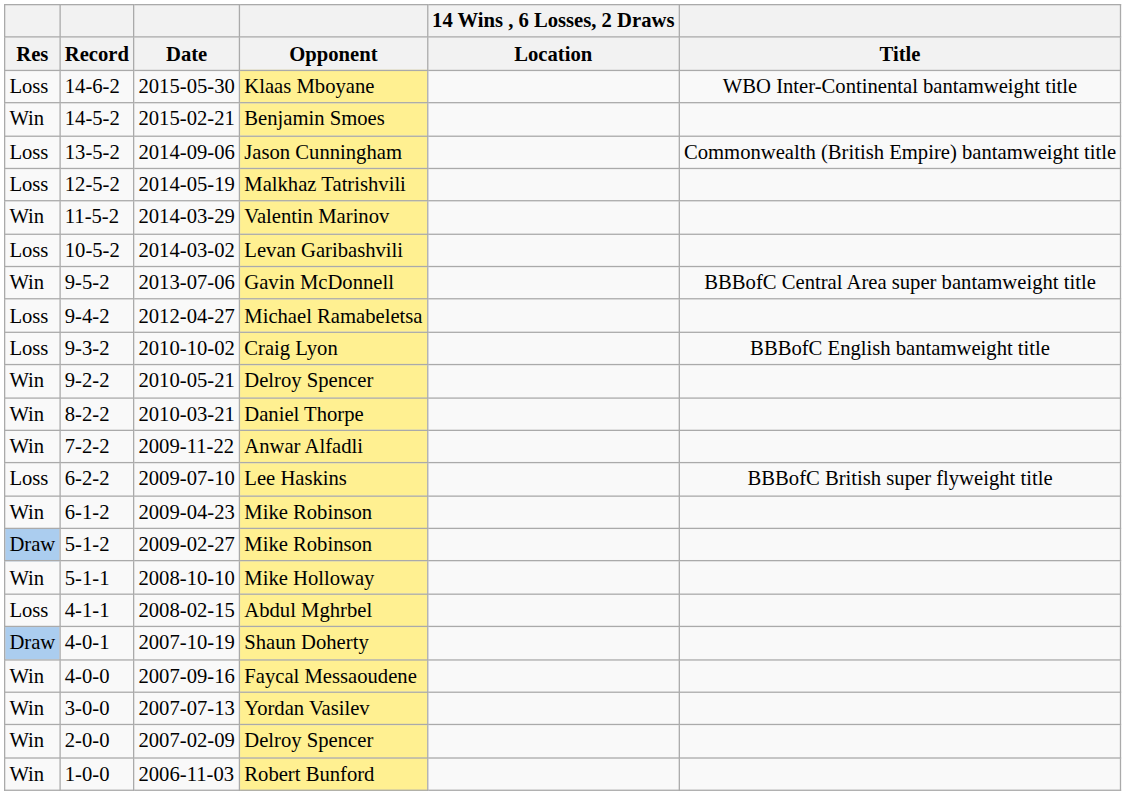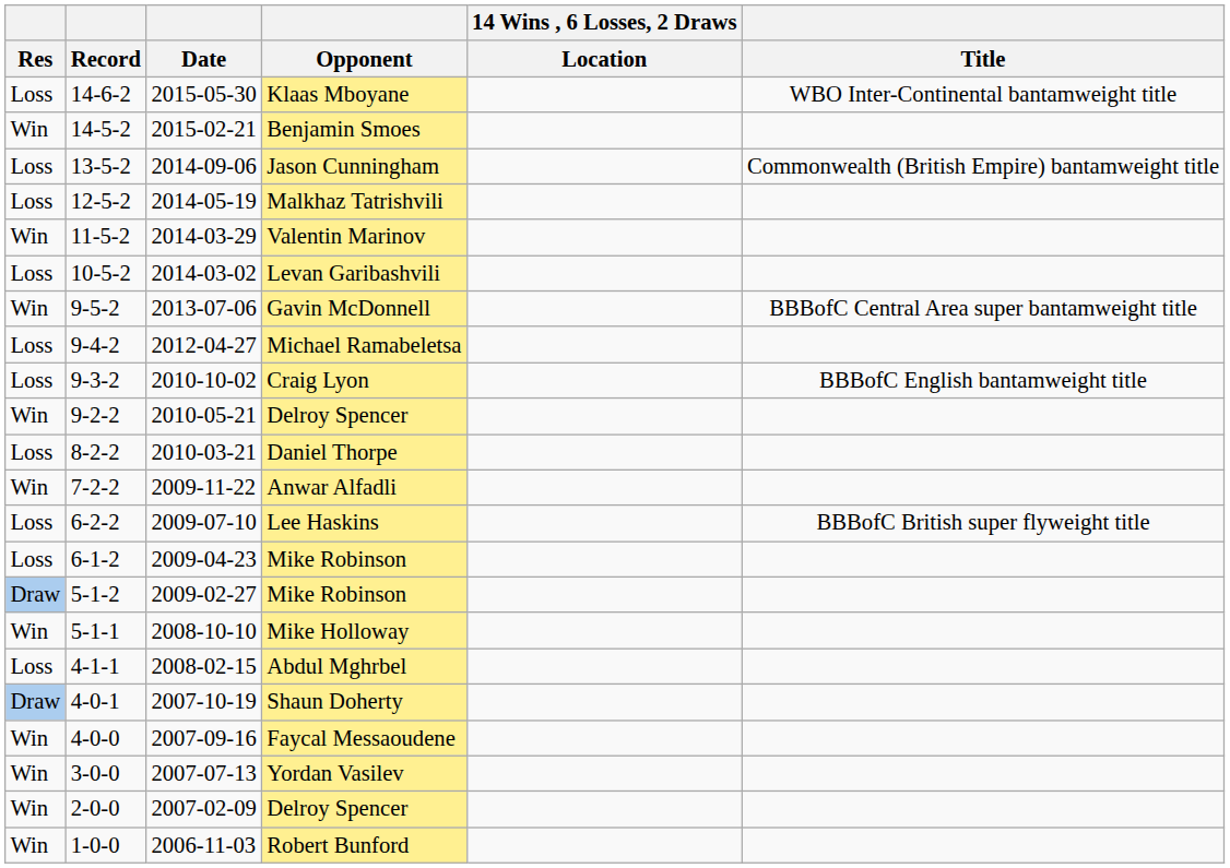 <table class="wikitable">
 <tr>
 <th></th>
 <th></th>
 <th></th>
 <th></th>
 <th>14 Wins , 6 Losses, 2 Draws</th>
 <th></th>
 </tr>
 <tr>
 <th>Res</th>
 <th>Record</th>
 <th>Date</th>
 <th>Opponent</th>
 <th>Location</th>
 <th>Title</th>
 </tr>
 <tr>
 <td>Loss</td>
 <td>14-6-2</td>
 <td>2015-05-30</td>
 <td style="background:#FFF091;">Klaas Mboyane</td>
 <td></td>
 <td align=center>WBO Inter-Continental bantamweight title</td>
 </tr>
 <tr>
 <td>Win</td>
 <td>14-5-2</td>
 <td>2015-02-21</td>
 <td style="background:#FFF091;">Benjamin Smoes</td>
 <td></td>
 <td></td>
 </tr>
 <tr>
 <td>Loss</td>
 <td>13-5-2</td>
 <td>2014-09-06</td>
 <td style="background:#FFF091;">Jason Cunningham</td>
 <td></td>
 <td align=center>Commonwealth (British Empire) bantamweight title</td>
 </tr>
 <tr>
 <td>Loss</td>
 <td>12-5-2</td>
 <td>2014-05-19</td>
 <td style="background:#FFF091;">Malkhaz Tatrishvili</td>
 <td></td>
 <td></td>
 </tr>
 <tr>
 <td>Win</td>
 <td>11-5-2</td>
 <td>2014-03-29</td>
 <td style="background:#FFF091;">Valentin Marinov</td>
 <td></td>
 <td></td>
 </tr>
 <tr>
 <td>Loss</td>
 <td>10-5-2</td>
 <td>2014-03-02</td>
 <td style="background:#FFF091;">Levan Garibashvili</td>
 <td></td>
 <td></td>
 </tr>
 <tr>
 <td>Win</td>
 <td>9-5-2</td>
 <td>2013-07-06</td>
 <td style="background:#FFF091;">Gavin McDonnell</td>
 <td></td>
 <td align=center>BBBofC Central Area super bantamweight title</td>
 </tr>
 <tr>
 <td>Loss</td>
 <td>9-4-2</td>
 <td>2012-04-27</td>
 <td style="background:#FFF091;">Michael Ramabeletsa</td>
 <td></td>
 <td></td>
 </tr>
 <tr>
 <td>Loss</td>
 <td>9-3-2</td>
 <td>2010-10-02</td>
 <td style="background:#FFF091;">Craig Lyon</td>
 <td></td>
 <td align=center>BBBofC English bantamweight title</td>
 </tr>
 <tr>
 <td>Win</td>
 <td>9-2-2</td>
 <td>2010-05-21</td>
 <td style="background:#FFF091;">Delroy Spencer</td>
 <td></td>
 <td></td>
 </tr>
 <tr>
-<td>Win</td>
+<td>Loss</td>
 <td>8-2-2</td>
 <td>2010-03-21</td>
 <td style="background:#FFF091;">Daniel Thorpe</td>
 <td></td>
 <td></td>
 </tr>
 <tr>
 <td>Win</td>
 <td>7-2-2</td>
 <td>2009-11-22</td>
 <td style="background:#FFF091;">Anwar Alfadli</td>
 <td></td>
 <td></td>
 </tr>
 <tr>
 <td>Loss</td>
 <td>6-2-2</td>
 <td>2009-07-10</td>
 <td style="background:#FFF091;">Lee Haskins</td>
 <td></td>
 <td align=center>BBBofC British super flyweight title</td>
 </tr>
 <tr>
-<td>Win</td>
+<td>Loss</td>
 <td>6-1-2</td>
 <td>2009-04-23</td>
 <td style="background:#FFF091;">Mike Robinson</td>
 <td></td>
 <td></td>
 </tr>
 <tr>
 <td style="background:#abcdef;">Draw</td>
 <td>5-1-2</td>
 <td>2009-02-27</td>
 <td style="background:#FFF091;">Mike Robinson</td>
 <td></td>
 <td></td>
 </tr>
 <tr>
 <td>Win</td>
 <td>5-1-1</td>
 <td>2008-10-10</td>
 <td style="background:#FFF091;">Mike Holloway</td>
 <td></td>
 <td></td>
 </tr>
 <tr>
 <td>Loss</td>
 <td>4-1-1</td>
 <td>2008-02-15</td>
 <td style="background:#FFF091;">Abdul Mghrbel</td>
 <td></td>
 <td></td>
 </tr>
 <tr>
 <td style="background:#abcdef;">Draw</td>
 <td>4-0-1</td>
 <td>2007-10-19</td>
 <td style="background:#FFF091;">Shaun Doherty</td>
 <td></td>
 <td></td>
 </tr>
 <tr>
 <td>Win</td>
 <td>4-0-0</td>
 <td>2007-09-16</td>
 <td style="background:#FFF091;">Faycal Messaoudene</td>
 <td></td>
 <td></td>
 </tr>
 <tr>
 <td>Win</td>
 <td>3-0-0</td>
 <td>2007-07-13</td>
 <td style="background:#FFF091;">Yordan Vasilev</td>
 <td></td>
 <td></td>
 </tr>
 <tr>
 <td>Win</td>
 <td>2-0-0</td>
 <td>2007-02-09</td>
 <td style="background:#FFF091;">Delroy Spencer</td>
 <td></td>
 <td></td>
 </tr>
 <tr>
 <td>Win</td>
 <td>1-0-0</td>
 <td>2006-11-03</td>
 <td style="background:#FFF091;">Robert Bunford</td>
 <td></td>
 <td></td>
 </tr>
 </table>
